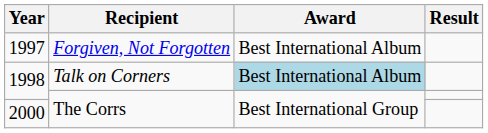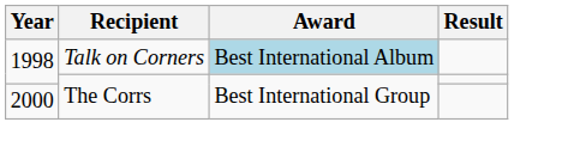 <table class="wikitable">
 <tr>
 <th>Year</th>
 <th>Recipient</th>
 <th>Award</th>
 <th>Result</th>
-</tr>
-<tr>
-<td>1997</td>
-<td><em><a href='#'>Forgiven, Not Forgotten</a></em></td>
-<td>Best International Album</td>
-<td></td>
 </tr>
 <tr>
 <td rowspan="2">1998</td>
 <td><em>Talk on Corners</em></td>
 <td style="background: lightblue;">Best International Album</td>
 <td></td>
 </tr>
 <tr>
 <td rowspan="2">The Corrs</td>
 <td rowspan="2">Best International Group</td>
 <td></td>
 </tr>
 <tr>
 <td>2000</td>
 <td></td>
 </tr>
 </table>
